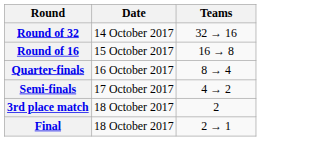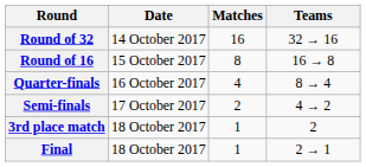 <table class="wikitable" style="text-align: center">
 <tr>
 <th>Round</th>
 <th>Date</th>
+<th>Matches</th>
 <th style="width:100px;">Teams</th>
 </tr>
 <tr>
 <th><a href='#'>Round of 32</a></th>
 <td>14 October 2017</td>
+<td>16</td>
 <td>32 → 16</td>
 </tr>
 <tr>
 <th><a href='#'>Round of 16</a></th>
 <td>15 October 2017</td>
+<td>8</td>
 <td>16 → 8</td>
 </tr>
 <tr>
 <th><a href='#'>Quarter-finals</a></th>
 <td>16 October 2017</td>
+<td>4</td>
 <td>8 → 4</td>
 </tr>
 <tr>
 <th><a href='#'>Semi-finals</a></th>
 <td>17 October 2017</td>
+<td>2</td>
 <td>4 → 2</td>
 </tr>
 <tr>
 <th><a href='#'>3rd place match</a></th>
 <td>18 October 2017</td>
+<td>1</td>
 <td>2</td>
 </tr>
 <tr>
 <th><a href='#'>Final</a></th>
 <td>18 October 2017</td>
+<td>1</td>
 <td>2 → 1</td>
 </tr>
 </table>
